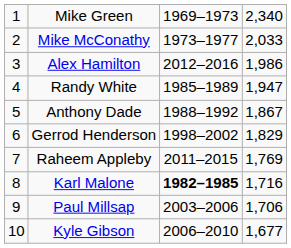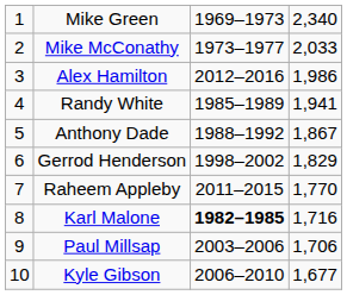 <table class= "wikitable" style = text-align:center>
 <tr>
 <td>1</td>
 <td>Mike Green</td>
 <td>1969–1973</td>
 <td>2,340</td>
 </tr>
 <tr style="text-align:center;" bgcolor="">
 <td>2</td>
 <td><a href='#'>Mike McConathy</a></td>
 <td>1973–1977</td>
 <td>2,033</td>
 </tr>
 <tr style="text-align:center;" bgcolor="">
 <td>3</td>
 <td><a href='#'>Alex Hamilton</a></td>
 <td>2012–2016</td>
 <td>1,986</td>
 </tr>
 <tr style="text-align:center;" bgcolor="">
 <td>4</td>
 <td>Randy White</td>
 <td>1985–1989</td>
-<td>1,947</td>
+<td>1,941</td>
 </tr>
 <tr style="text-align:center;" bgcolor="">
 <td>5</td>
 <td>Anthony Dade</td>
 <td>1988–1992</td>
 <td>1,867</td>
 </tr>
 <tr style="text-align:center;" bgcolor="">
 <td>6</td>
 <td>Gerrod Henderson</td>
 <td>1998–2002</td>
 <td>1,829</td>
 </tr>
 <tr style="text-align:center;" bgcolor="">
 <td>7</td>
 <td>Raheem Appleby</td>
 <td>2011–2015</td>
-<td>1,769</td>
+<td>1,770</td>
 </tr>
 <tr style="text-align:center;" bgcolor="">
 <td>8</td>
 <td><a href='#'>Karl Malone</a></td>
 <td><strong>1982–1985</strong></td>
 <td>1,716</td>
 </tr>
 <tr style="text-align:center;" bgcolor="">
 <td>9</td>
 <td><a href='#'>Paul Millsap</a></td>
 <td>2003–2006</td>
 <td>1,706</td>
 </tr>
 <tr style="text-align:center;" bgcolor="">
 <td>10</td>
 <td><a href='#'>Kyle Gibson</a></td>
 <td>2006–2010</td>
 <td>1,677</td>
 </tr>
 </table>
